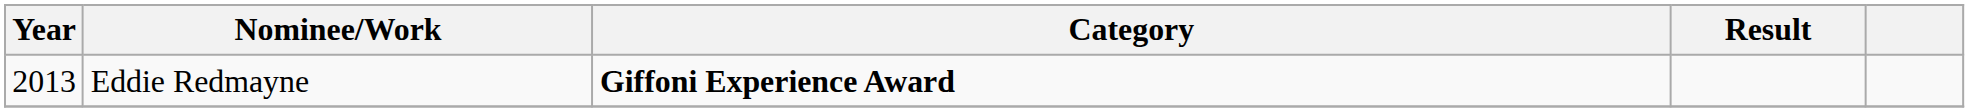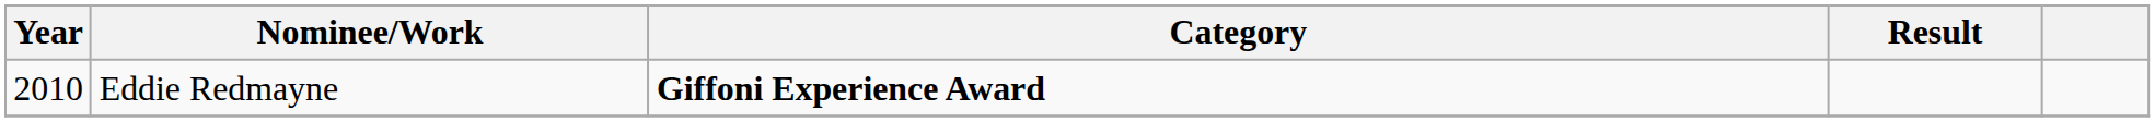 <table class=wikitable>
 <tr>
 <th width=4%>Year</th>
 <th width=26%>Nominee/Work</th>
 <th width=55%>Category</th>
 <th width=10%>Result</th>
 <th width=5%></th>
 </tr>
 <tr>
-<td>2013</td>
+<td>2010</td>
 <td>Eddie Redmayne</td>
 <td><strong>Giffoni Experience Award</strong></td>
 <td></td>
 <td></td>
 </tr>
 <tr>
 </tr>
 </table>
